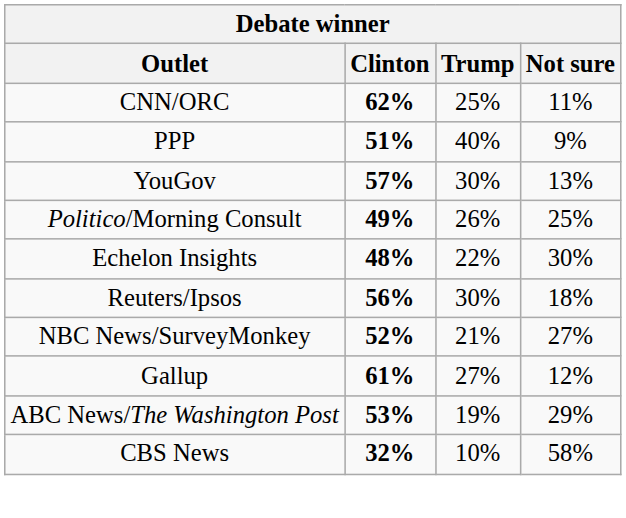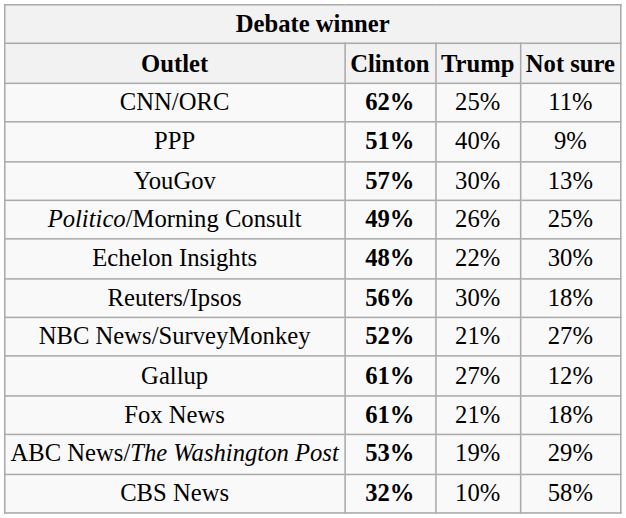 <table class="wikitable sortable floatright" style="text-align:center;">
 <tr>
 <th Winner; colspan = 4>Debate winner</th>
 </tr>
 <tr>
 <th>Outlet</th>
 <th>Clinton</th>
 <th>Trump</th>
 <th>Not sure</th>
 </tr>
 <tr>
 <td>CNN/ORC</td>
 <td><strong>62%</strong></td>
 <td>25%</td>
 <td>11%</td>
 </tr>
 <tr>
 <td>PPP</td>
 <td><strong>51%</strong></td>
 <td>40%</td>
 <td>9%</td>
 </tr>
 <tr>
 <td>YouGov</td>
 <td><strong>57%</strong></td>
 <td>30%</td>
 <td>13%</td>
 </tr>
 <tr>
 <td><em>Politico</em>/Morning Consult</td>
 <td><strong>49%</strong></td>
 <td>26%</td>
 <td>25%</td>
 </tr>
 <tr>
 <td>Echelon Insights</td>
 <td><strong>48%</strong></td>
 <td>22%</td>
 <td>30%</td>
 </tr>
 <tr>
 <td>Reuters/Ipsos</td>
 <td><strong>56%</strong></td>
 <td>30%</td>
 <td>18%</td>
 </tr>
 <tr>
 <td>NBC News/SurveyMonkey</td>
 <td><strong>52%</strong></td>
 <td>21%</td>
 <td>27%</td>
 </tr>
 <tr>
 <td>Gallup</td>
 <td><strong>61%</strong></td>
 <td>27%</td>
 <td>12%</td>
 </tr>
 <tr>
+<td>Fox News</td>
+<td><strong>61%</strong></td>
+<td>21%</td>
+<td>18%</td>
+</tr>
+<tr>
 <td>ABC News/<em>The Washington Post</em></td>
 <td><strong>53%</strong></td>
 <td>19%</td>
 <td>29%</td>
 </tr>
 <tr>
 <td>CBS News</td>
 <td><strong>32%</strong></td>
 <td>10%</td>
 <td>58%</td>
 </tr>
 </table>
